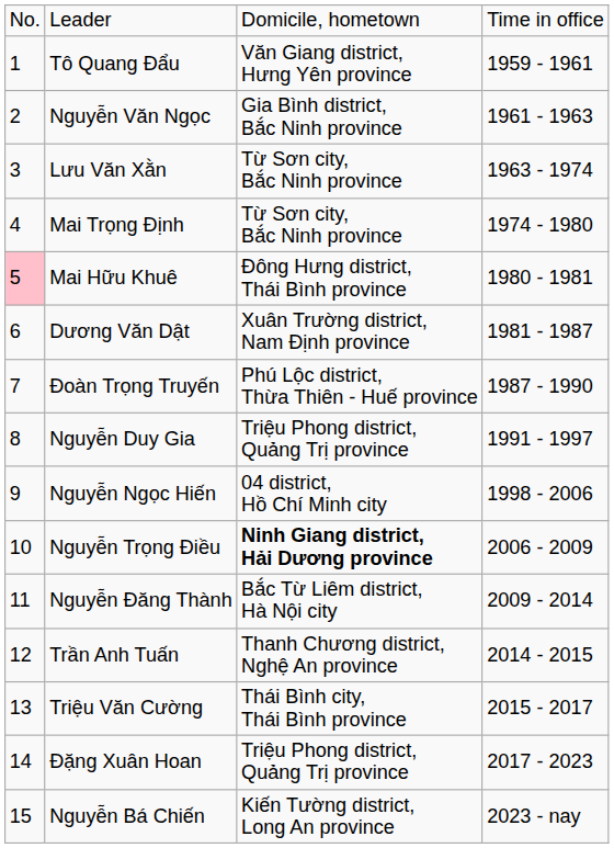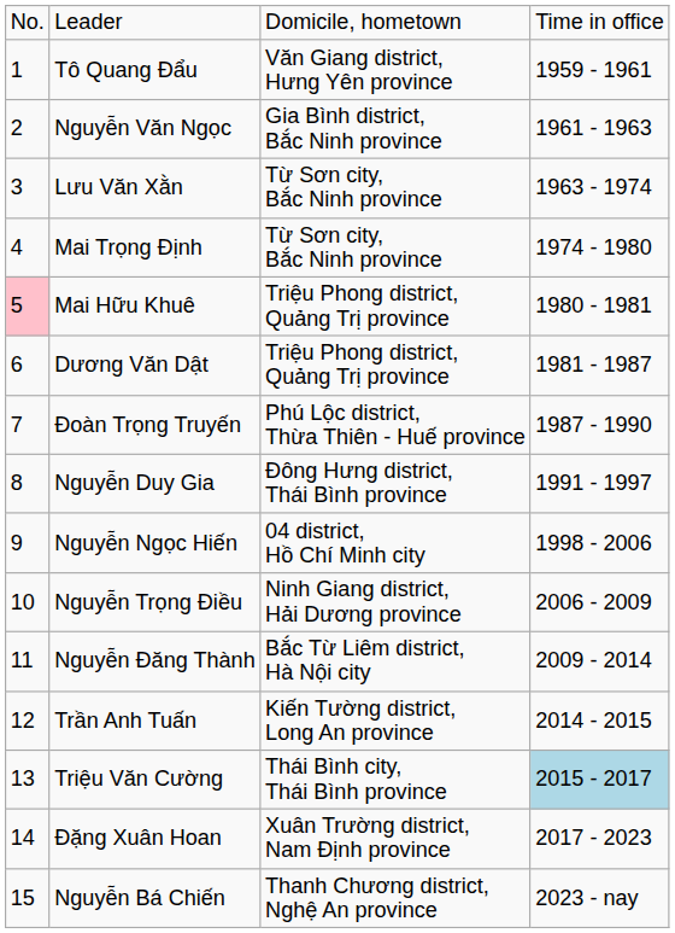 <table class="wikitable">
 <tr>
 <td>No.</td>
 <td>Leader</td>
 <td>Domicile, hometown</td>
 <td>Time in office</td>
 </tr>
 <tr>
 <td>1</td>
 <td>Tô Quang Đẩu</td>
 <td>Văn Giang district,<br>Hưng Yên province</td>
 <td>1959 - 1961</td>
 </tr>
 <tr>
 <td>2</td>
 <td>Nguyễn Văn Ngọc</td>
 <td>Gia Bình district,<br>Bắc Ninh province</td>
 <td>1961 - 1963</td>
 </tr>
 <tr>
 <td>3</td>
 <td>Lưu Văn Xằn</td>
 <td>Từ Sơn city,<br>Bắc Ninh province</td>
 <td>1963 - 1974</td>
 </tr>
 <tr>
 <td>4</td>
 <td>Mai Trọng Định</td>
 <td>Từ Sơn city,<br>Bắc Ninh province</td>
 <td>1974 - 1980</td>
 </tr>
 <tr>
 <td style="background: pink;">5</td>
 <td>Mai Hữu Khuê</td>
-<td>Đông Hưng district,<br>Thái Bình province</td>
+<td>Triệu Phong district,<br>Quảng Trị province</td>
 <td>1980 - 1981</td>
 </tr>
 <tr>
 <td>6</td>
 <td>Dương Văn Dật</td>
-<td>Xuân Trường district,<br>Nam Định province</td>
+<td>Triệu Phong district,<br>Quảng Trị province</td>
 <td>1981 - 1987</td>
 </tr>
 <tr>
 <td>7</td>
 <td>Đoàn Trọng Truyến</td>
 <td>Phú Lộc district,<br>Thừa Thiên - Huế province</td>
 <td>1987 - 1990</td>
 </tr>
 <tr>
 <td>8</td>
 <td>Nguyễn Duy Gia</td>
-<td>Triệu Phong district,<br>Quảng Trị province</td>
+<td>Đông Hưng district,<br>Thái Bình province</td>
 <td>1991 - 1997</td>
 </tr>
 <tr>
 <td>9</td>
 <td>Nguyễn Ngọc Hiến</td>
 <td>04 district,<br>Hồ Chí Minh city</td>
 <td>1998 - 2006</td>
 </tr>
 <tr>
 <td>10</td>
 <td>Nguyễn Trọng Điều</td>
-<td><strong>Ninh Giang district,<br>Hải Dương province</strong></td>
+<td>Ninh Giang district,<br>Hải Dương province</td>
 <td>2006 - 2009</td>
 </tr>
 <tr>
 <td>11</td>
 <td>Nguyễn Đăng Thành</td>
 <td>Bắc Từ Liêm district,<br>Hà Nội city</td>
 <td>2009 - 2014</td>
 </tr>
 <tr>
 <td>12</td>
 <td>Trần Anh Tuấn</td>
-<td>Thanh Chương district,<br>Nghệ An province</td>
+<td>Kiến Tường district,<br>Long An province</td>
 <td>2014 - 2015</td>
 </tr>
 <tr>
 <td>13</td>
 <td>Triệu Văn Cường</td>
 <td>Thái Bình city,<br>Thái Bình province</td>
-<td>2015 - 2017</td>
+<td style="background: lightblue;">2015 - 2017</td>
 </tr>
 <tr>
 <td>14</td>
 <td>Đặng Xuân Hoan</td>
-<td>Triệu Phong district,<br>Quảng Trị province</td>
+<td>Xuân Trường district,<br>Nam Định province</td>
 <td>2017 - 2023</td>
 </tr>
 <tr>
 <td>15</td>
 <td>Nguyễn Bá Chiến</td>
-<td>Kiến Tường district,<br>Long An province</td>
+<td>Thanh Chương district,<br>Nghệ An province</td>
 <td>2023 - nay</td>
 </tr>
 </table>
